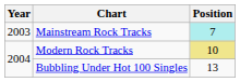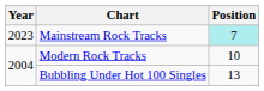 <table class="wikitable">
 <tr>
 <th>Year</th>
 <th>Chart</th>
 <th>Position</th>
 </tr>
 <tr>
-<td>2003</td>
+<td>2023</td>
 <td><a href='#'>Mainstream Rock Tracks</a></td>
 <td align="center" style="background: paleturquoise;">7</td>
 </tr>
 <tr>
 <td rowspan="2">2004</td>
 <td><a href='#'>Modern Rock Tracks</a></td>
-<td align="center" style="background: khaki;">10</td>
+<td align="center">10</td>
 </tr>
 <tr>
 <td><a href='#'>Bubbling Under Hot 100 Singles</a></td>
 <td align="center">13</td>
 </tr>
 </table>
